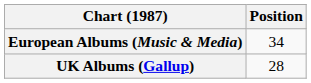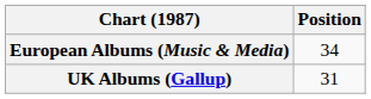 <table class="wikitable plainrowheaders" style="text-align:center">
 <tr>
 <th scope="col">Chart (1987)</th>
 <th scope="col">Position</th>
 </tr>
 <tr>
 <th scope="row">European Albums (<em>Music & Media</em>)</th>
 <td>34</td>
 </tr>
 <tr>
 <th scope="row">UK Albums (<a href='#'>Gallup</a>)</th>
-<td>28</td>
+<td>31</td>
 </tr>
 </table>
